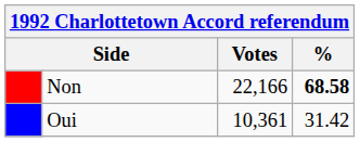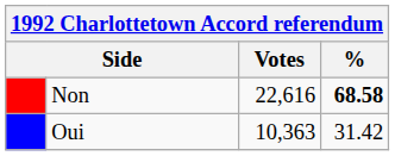 <table class="wikitable" style="font-size: 95%; clear:both">
 <tr style="background-color:#E9E9E9">
 <th colspan=4><a href='#'>1992 Charlottetown Accord referendum</a></th>
 </tr>
 <tr style="background-color:#E9E9E9">
 <th colspan=2 style="width: 130px">Side</th>
 <th style="width: 50px">Votes</th>
 <th style="width: 40px">%</th>
 </tr>
 <tr>
 <td bgcolor="red"></td>
 <td>Non</td>
-<td align="right">22,166</td>
+<td align="right">22,616</td>
 <td align="right"><strong>68.58</strong></td>
 </tr>
 <tr>
 <td bgcolor="blue"></td>
 <td>Oui</td>
-<td align="right">10,361</td>
+<td align="right">10,363</td>
 <td align="right">31.42</td>
 </tr>
 <tr>
 </tr>
 </table>
